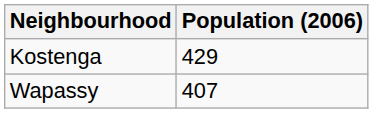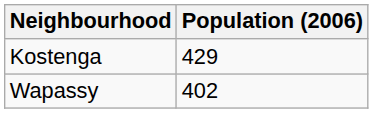 <table class="wikitable">
 <tr>
 <th>Neighbourhood</th>
 <th>Population (2006)</th>
 </tr>
 <tr>
 <td>Kostenga</td>
 <td>429</td>
 </tr>
 <tr>
 <td>Wapassy</td>
-<td>407</td>
+<td>402</td>
 </tr>
 </table>
